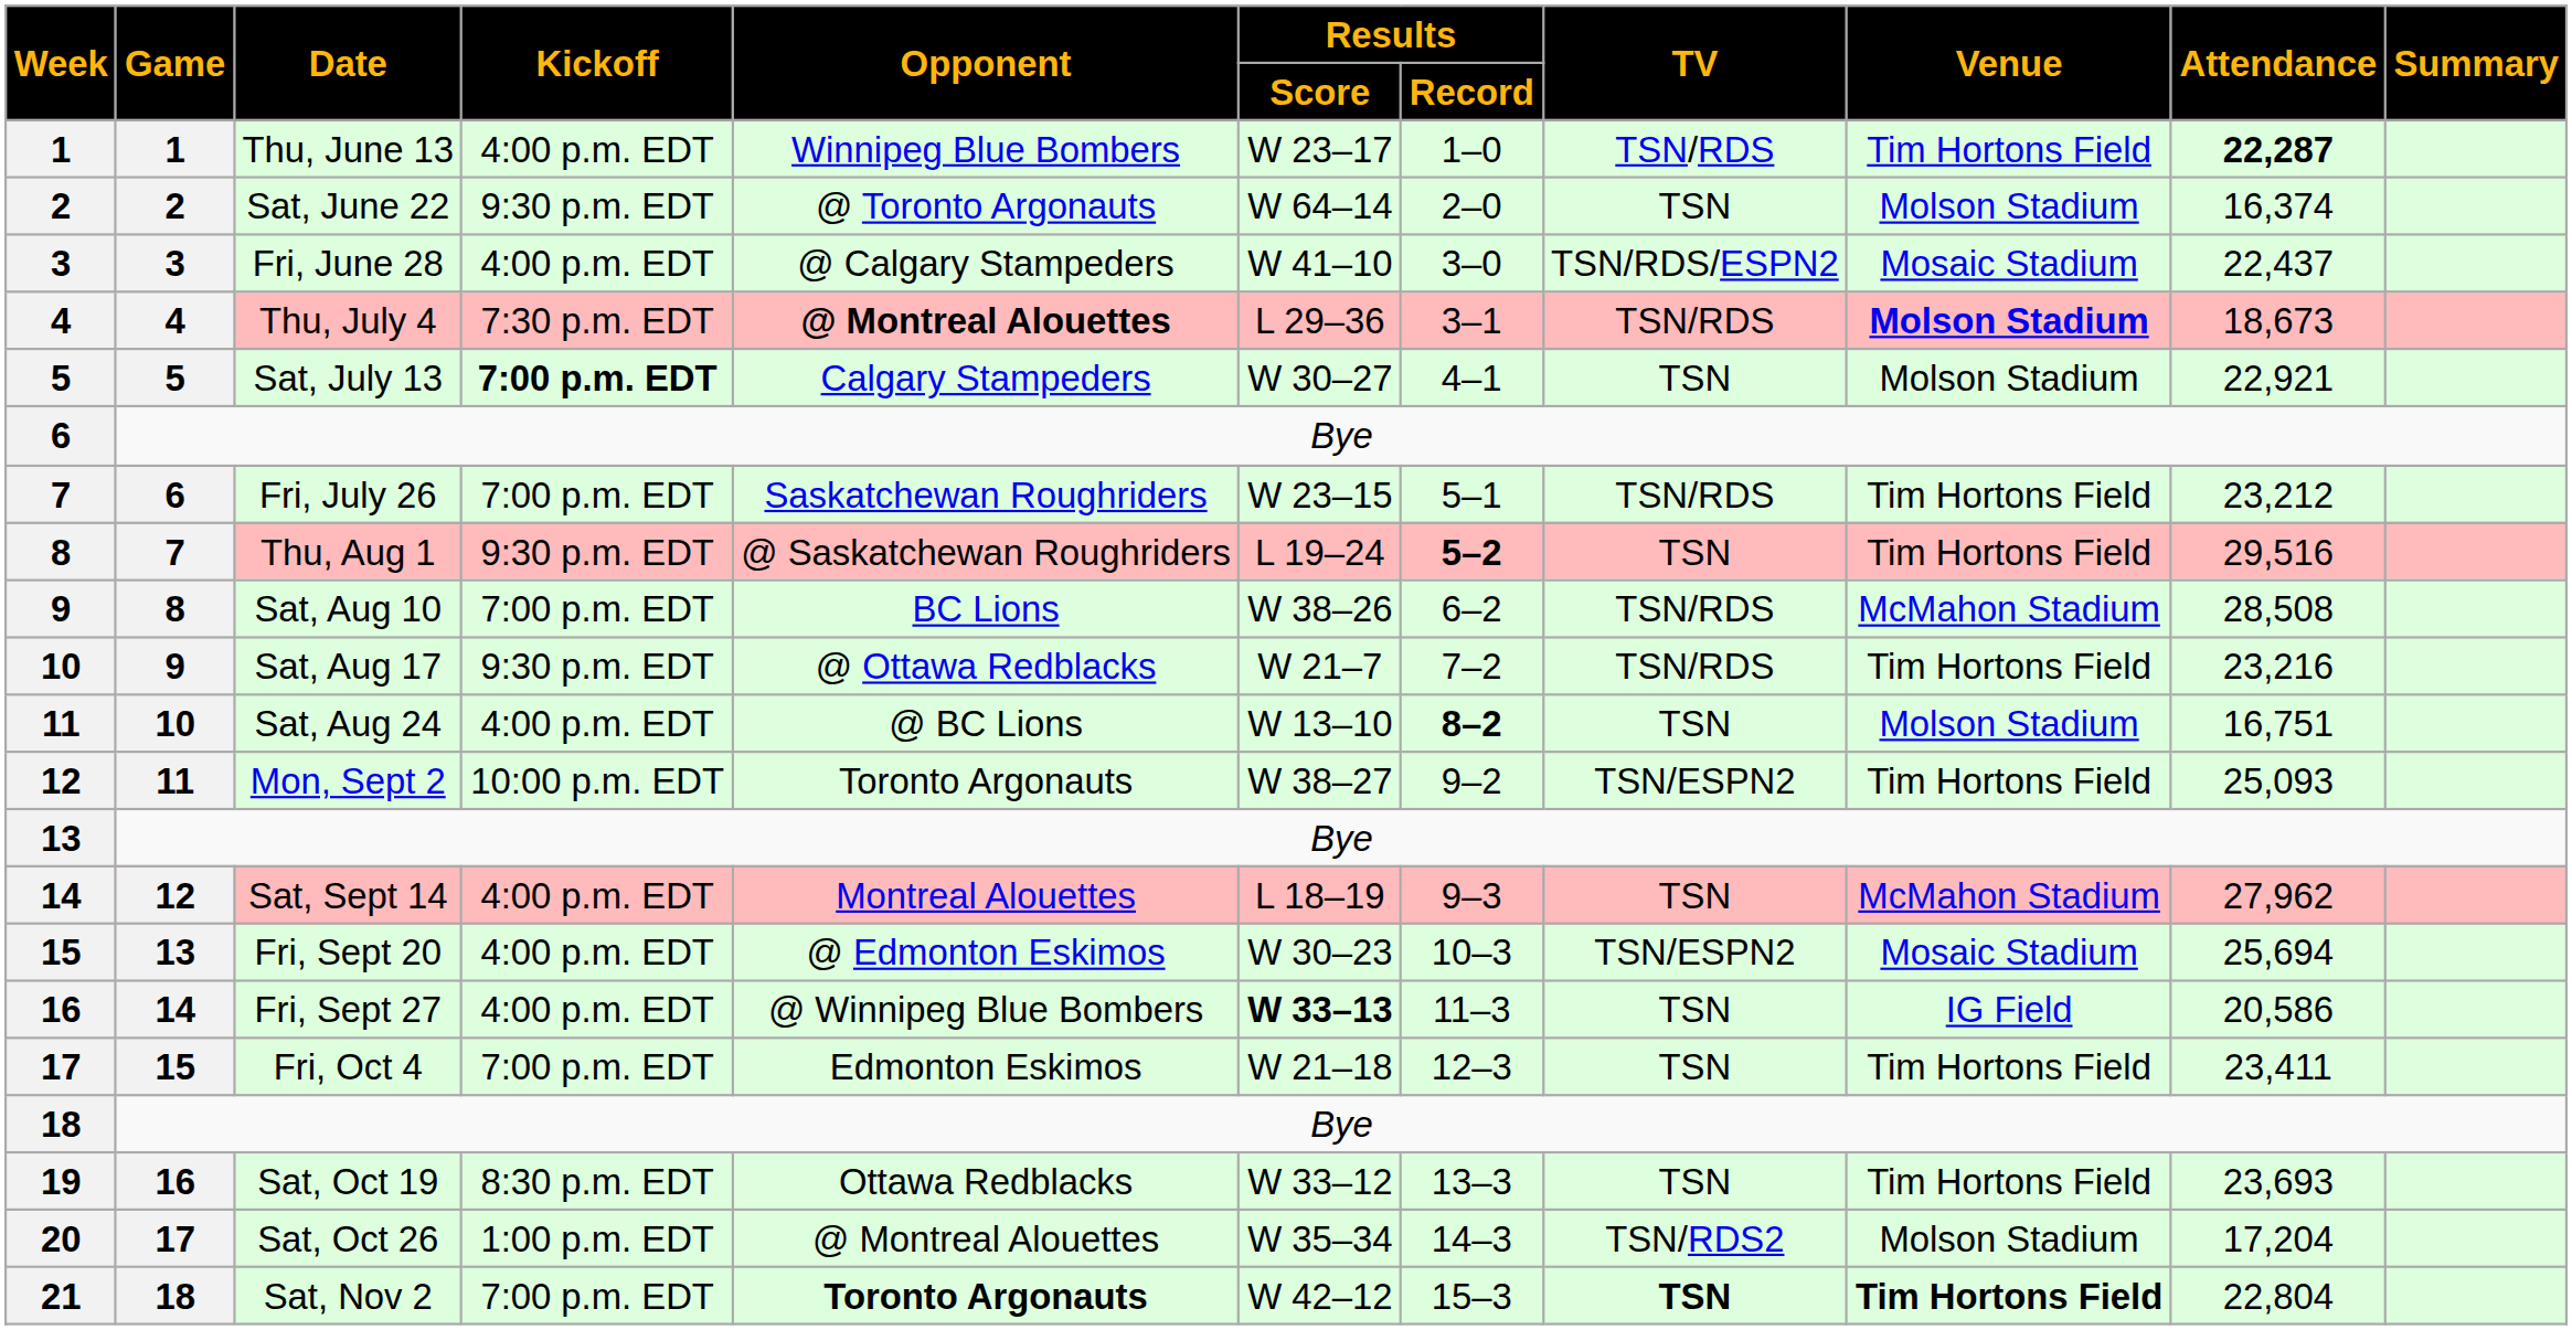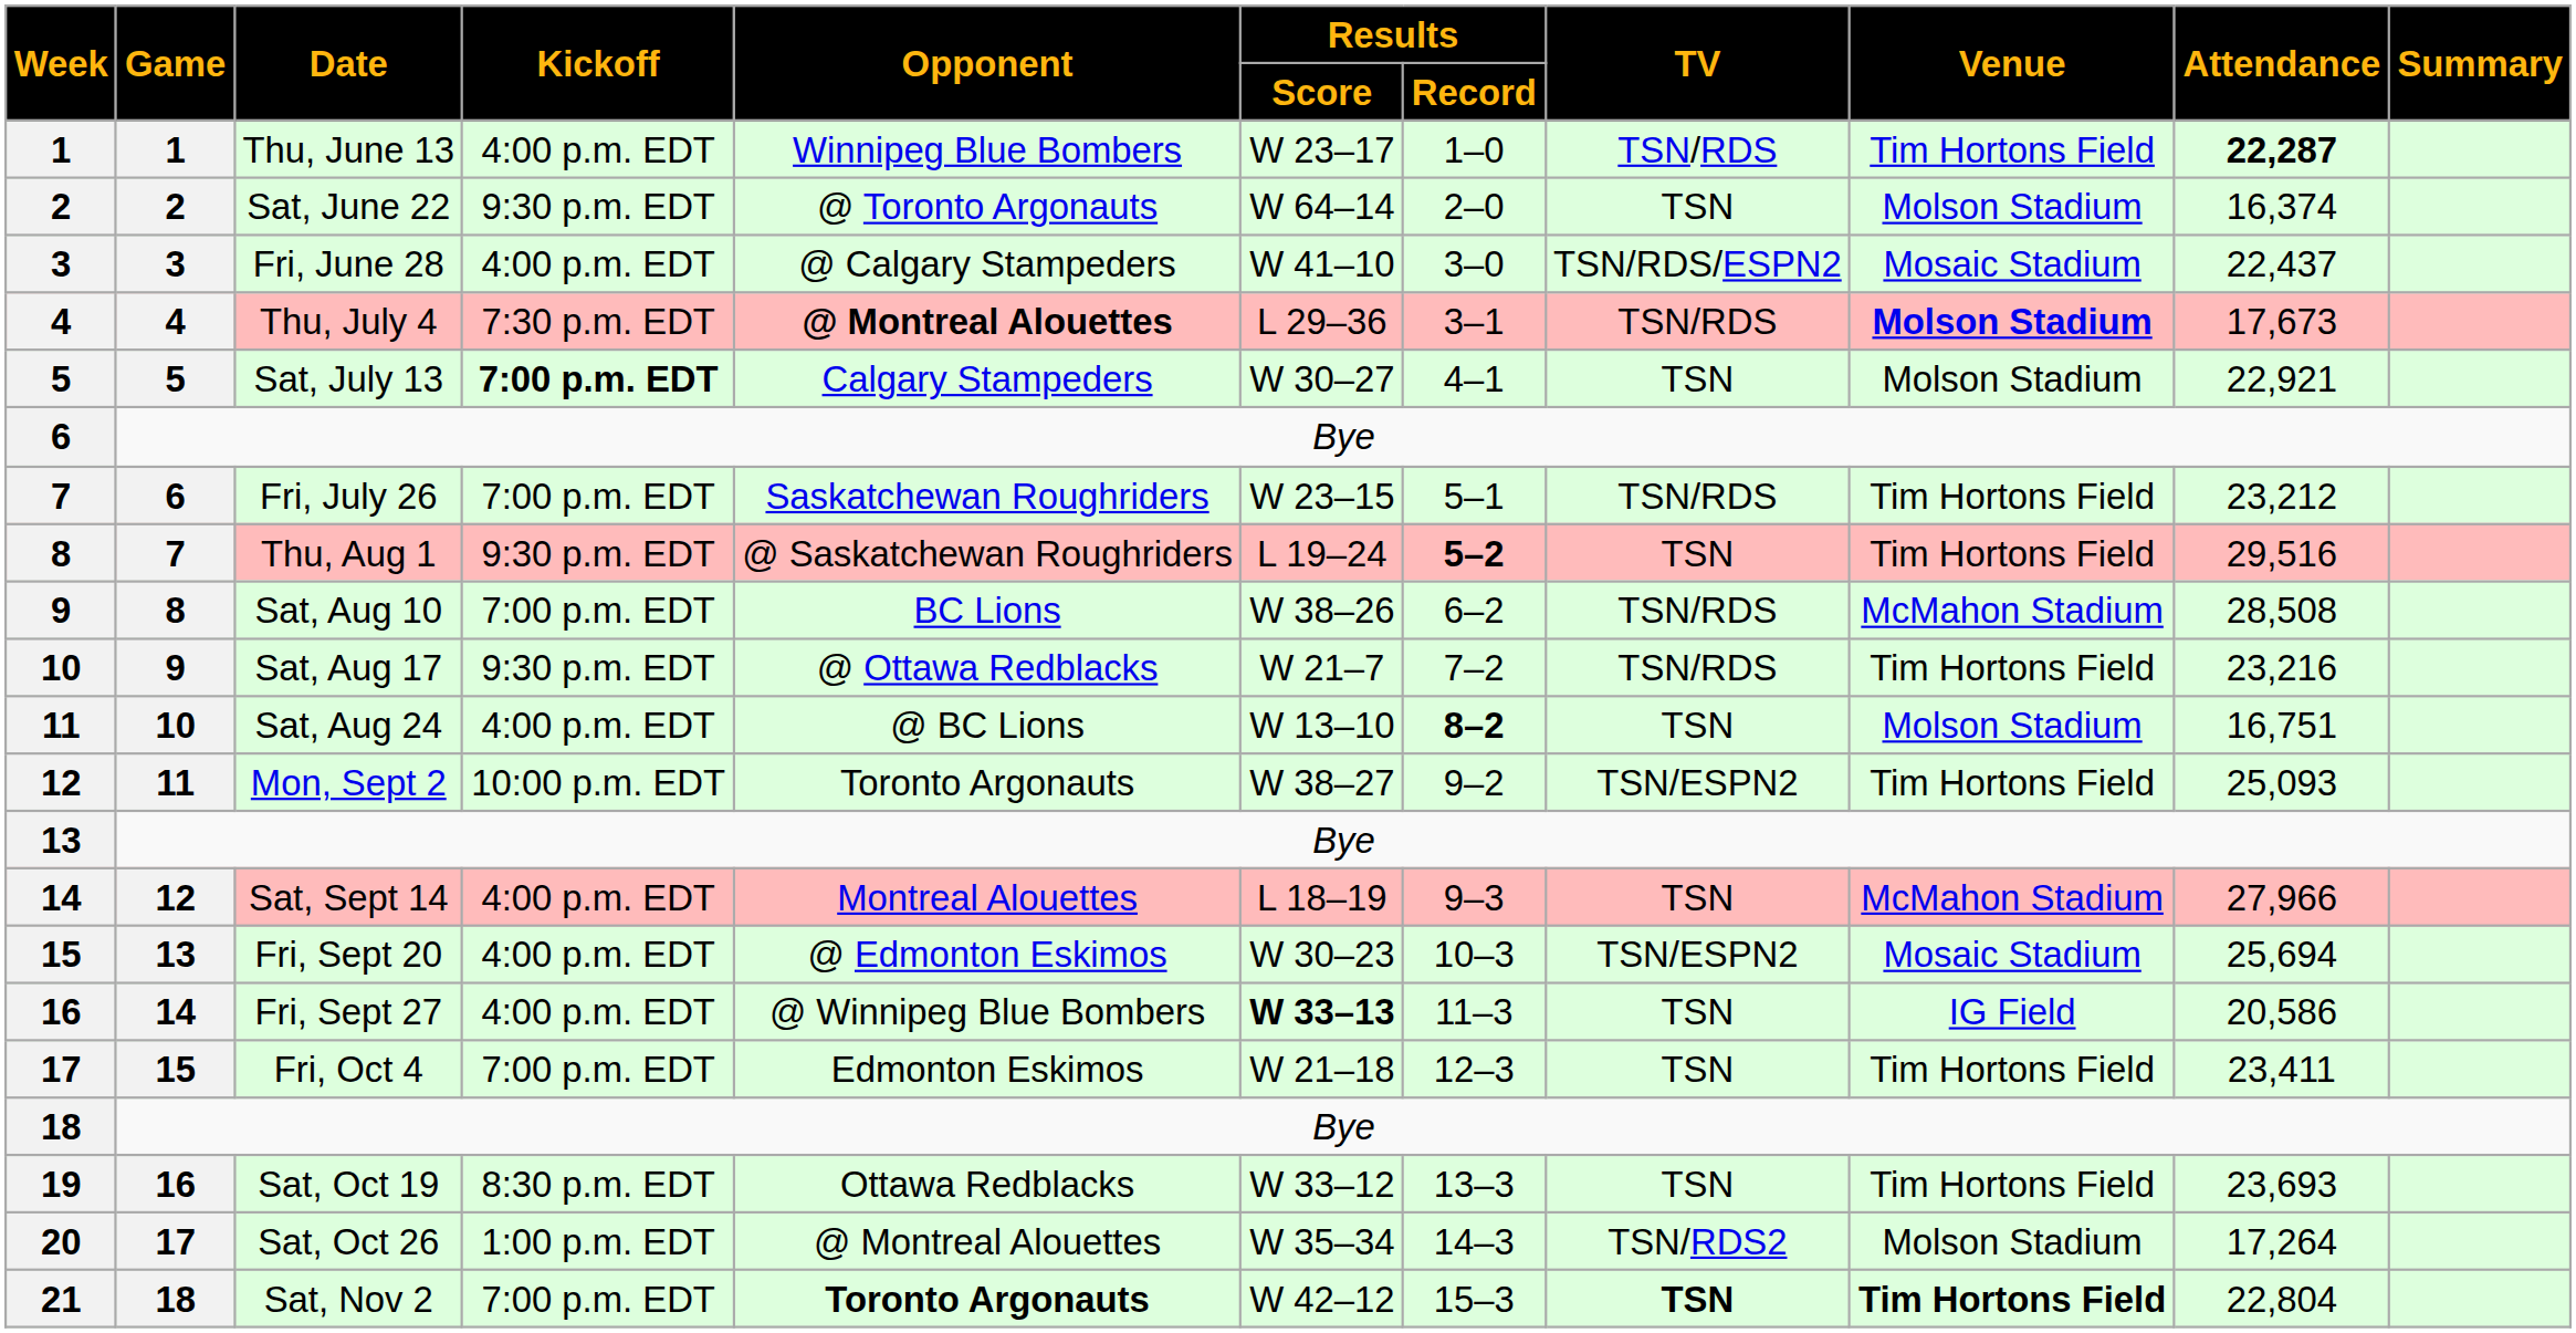 <table class="wikitable" style="font-size: 95%;">
 <tr>
 <th style="background:black;color:#FFB60F;" rowspan=2>Week</th>
 <th style="background:black;color:#FFB60F;" rowspan=2>Game</th>
 <th style="background:black;color:#FFB60F;" rowspan=2>Date</th>
 <th style="background:black;color:#FFB60F;" rowspan=2>Kickoff</th>
 <th style="background:black;color:#FFB60F;" rowspan=2>Opponent</th>
 <th style="background:black;color:#FFB60F;" colspan=2>Results</th>
 <th style="background:black;color:#FFB60F;" rowspan=2>TV</th>
 <th style="background:black;color:#FFB60F;" rowspan=2>Venue</th>
 <th style="background:black;color:#FFB60F;" rowspan=2>Attendance</th>
 <th style="background:black;color:#FFB60F;" rowspan=2>Summary</th>
 </tr>
 <tr>
 <th style="background:black;color:#FFB60F;">Score</th>
 <th style="background:black;color:#FFB60F;">Record</th>
 </tr>
 <tr align="center" bgcolor="ddffdd">
 <th align="center"><strong>1</strong></th>
 <th align="center"><strong>1</strong></th>
 <td align="center">Thu, June 13</td>
 <td align="center">4:00 p.m. EDT</td>
 <td align="center"><a href='#'>Winnipeg Blue Bombers</a></td>
 <td align="center">W 23–17</td>
 <td align="center">1–0</td>
 <td align="center"><a href='#'>TSN</a>/<a href='#'>RDS</a></td>
 <td align="center"><a href='#'>Tim Hortons Field</a></td>
 <td align="center"><strong>22,287</strong></td>
 <td align="center"></td>
 </tr>
 <tr align="center" bgcolor="ddffdd">
 <th align="center"><strong>2</strong></th>
 <th align="center"><strong>2</strong></th>
 <td align="center">Sat, June 22</td>
 <td align="center">9:30 p.m. EDT</td>
 <td align="center">@ <a href='#'>Toronto Argonauts</a></td>
 <td align="center">W 64–14</td>
 <td align="center">2–0</td>
 <td align="center">TSN</td>
 <td align="center"><a href='#'>Molson Stadium</a></td>
 <td align="center">16,374</td>
 <td align="center"></td>
 </tr>
 <tr align="center" bgcolor="ddffdd">
 <th align="center"><strong>3</strong></th>
 <th align="center"><strong>3</strong></th>
 <td align="center">Fri, June 28</td>
 <td align="center">4:00 p.m. EDT</td>
 <td align="center">@ Calgary Stampeders</td>
 <td align="center">W 41–10</td>
 <td align="center">3–0</td>
 <td align="center">TSN/RDS/<a href='#'>ESPN2</a></td>
 <td align="center"><a href='#'>Mosaic Stadium</a></td>
 <td align="center">22,437</td>
 <td align="center"></td>
 </tr>
 <tr align="center" bgcolor="ffbbbb">
 <th align="center"><strong>4</strong></th>
 <th align="center"><strong>4</strong></th>
 <td align="center">Thu, July 4</td>
 <td align="center">7:30 p.m. EDT</td>
 <td align="center"><strong>@ Montreal Alouettes</strong></td>
 <td align="center">L 29–36</td>
 <td align="center">3–1</td>
 <td align="center">TSN/RDS</td>
 <td align="center"><strong><a href='#'>Molson Stadium</a></strong></td>
-<td align="center">18,673</td>
+<td align="center">17,673</td>
 <td align="center"></td>
 </tr>
 <tr align="center" bgcolor="ddffdd">
 <th align="center"><strong>5</strong></th>
 <th align="center"><strong>5</strong></th>
 <td align="center">Sat, July 13</td>
 <td align="center"><strong>7:00 p.m. EDT</strong></td>
 <td align="center"><a href='#'>Calgary Stampeders</a></td>
 <td align="center">W 30–27</td>
 <td align="center">4–1</td>
 <td align="center">TSN</td>
 <td align="center">Molson Stadium</td>
 <td align="center">22,921</td>
 <td align="center"></td>
 </tr>
 <tr style= bgcolor="ffffff">
 <th align="center"><strong>6</strong></th>
 <td colspan=10 align="center" valign="middle"><em>Bye</em></td>
 </tr>
 <tr align="center" bgcolor="ddffdd">
 <th align="center"><strong>7</strong></th>
 <th align="center"><strong>6</strong></th>
 <td align="center">Fri, July 26</td>
 <td align="center">7:00 p.m. EDT</td>
 <td align="center"><a href='#'>Saskatchewan Roughriders</a></td>
 <td align="center">W 23–15</td>
 <td align="center">5–1</td>
 <td align="center">TSN/RDS</td>
 <td align="center">Tim Hortons Field</td>
 <td align="center">23,212</td>
 <td align="center"></td>
 </tr>
 <tr align="center" bgcolor="ffbbbb">
 <th align="center"><strong>8</strong></th>
 <th align="center"><strong>7</strong></th>
 <td align="center">Thu, Aug 1</td>
 <td align="center">9:30 p.m. EDT</td>
 <td align="center">@ Saskatchewan Roughriders</td>
 <td align="center">L 19–24</td>
 <td align="center"><strong>5–2</strong></td>
 <td align="center">TSN</td>
 <td align="center">Tim Hortons Field</td>
 <td align="center">29,516</td>
 <td align="center"></td>
 </tr>
 <tr align="center" bgcolor="ddffdd">
 <th align="center"><strong>9</strong></th>
 <th align="center"><strong>8</strong></th>
 <td align="center">Sat, Aug 10</td>
 <td align="center">7:00 p.m. EDT</td>
 <td align="center"><a href='#'>BC Lions</a></td>
 <td align="center">W 38–26</td>
 <td align="center">6–2</td>
 <td align="center">TSN/RDS</td>
 <td align="center"><a href='#'>McMahon Stadium</a></td>
 <td align="center">28,508</td>
 <td align="center"></td>
 </tr>
 <tr align="center" bgcolor="ddffdd">
 <th align="center"><strong>10</strong></th>
 <th align="center"><strong>9</strong></th>
 <td align="center">Sat, Aug 17</td>
 <td align="center">9:30 p.m. EDT</td>
 <td align="center">@ <a href='#'>Ottawa Redblacks</a></td>
 <td align="center">W 21–7</td>
 <td align="center">7–2</td>
 <td align="center">TSN/RDS</td>
 <td align="center">Tim Hortons Field</td>
 <td align="center">23,216</td>
 <td align="center"></td>
 </tr>
 <tr align="center" bgcolor="ddffdd">
 <th align="center"><strong>11</strong></th>
 <th align="center"><strong>10</strong></th>
 <td align="center">Sat, Aug 24</td>
 <td align="center">4:00 p.m. EDT</td>
 <td align="center">@ BC Lions</td>
 <td align="center">W 13–10</td>
 <td align="center"><strong>8–2</strong></td>
 <td align="center">TSN</td>
 <td align="center"><a href='#'>Molson Stadium</a></td>
 <td align="center">16,751</td>
 <td align="center"></td>
 </tr>
 <tr align="center" bgcolor="ddffdd">
 <th align="center"><strong>12</strong></th>
 <th align="center"><strong>11</strong></th>
 <td align="center"><a href='#'>Mon, Sept 2</a></td>
 <td align="center">10:00 p.m. EDT</td>
 <td align="center">Toronto Argonauts</td>
 <td align="center">W 38–27</td>
 <td align="center">9–2</td>
 <td align="center">TSN/ESPN2</td>
 <td align="center">Tim Hortons Field</td>
 <td align="center">25,093</td>
 <td align="center"></td>
 </tr>
 <tr style= bgcolor="ffffff">
 <th align="center"><strong>13</strong></th>
 <td colspan=10 align="center" valign="middle"><em>Bye</em></td>
 </tr>
 <tr align="center" bgcolor="ffbbbb">
 <th align="center"><strong>14</strong></th>
 <th align="center"><strong>12</strong></th>
 <td align="center">Sat, Sept 14</td>
 <td align="center">4:00 p.m. EDT</td>
 <td align="center"><a href='#'>Montreal Alouettes</a></td>
 <td align="center">L 18–19</td>
 <td align="center">9–3</td>
 <td align="center">TSN</td>
 <td align="center"><a href='#'>McMahon Stadium</a></td>
-<td align="center">27,962</td>
+<td align="center">27,966</td>
 <td align="center"></td>
 </tr>
 <tr align="center" bgcolor="ddffdd">
 <th align="center"><strong>15</strong></th>
 <th align="center"><strong>13</strong></th>
 <td align="center">Fri, Sept 20</td>
 <td align="center">4:00 p.m. EDT</td>
 <td align="center">@ <a href='#'>Edmonton Eskimos</a></td>
 <td align="center">W 30–23</td>
 <td align="center">10–3</td>
 <td align="center">TSN/ESPN2</td>
 <td align="center"><a href='#'>Mosaic Stadium</a></td>
 <td align="center">25,694</td>
 <td align="center"></td>
 </tr>
 <tr align="center" bgcolor="ddffdd">
 <th align="center"><strong>16</strong></th>
 <th align="center"><strong>14</strong></th>
 <td align="center">Fri, Sept 27</td>
 <td align="center">4:00 p.m. EDT</td>
 <td align="center">@ Winnipeg Blue Bombers</td>
 <td align="center"><strong>W 33–13</strong></td>
 <td align="center">11–3</td>
 <td align="center">TSN</td>
 <td align="center"><a href='#'>IG Field</a></td>
 <td align="center">20,586</td>
 <td align="center"></td>
 </tr>
 <tr align="center" bgcolor="ddffdd">
 <th align="center"><strong>17</strong></th>
 <th align="center"><strong>15</strong></th>
 <td align="center">Fri, Oct 4</td>
 <td align="center">7:00 p.m. EDT</td>
 <td align="center">Edmonton Eskimos</td>
 <td align="center">W 21–18</td>
 <td align="center">12–3</td>
 <td align="center">TSN</td>
 <td align="center">Tim Hortons Field</td>
 <td align="center">23,411</td>
 <td align="center"></td>
 </tr>
 <tr style= bgcolor="ffffff">
 <th align="center"><strong>18</strong></th>
 <td colspan=10 align="center" valign="middle"><em>Bye</em></td>
 </tr>
 <tr align="center" bgcolor="ddffdd">
 <th align="center"><strong>19</strong></th>
 <th align="center"><strong>16</strong></th>
 <td align="center">Sat, Oct 19</td>
 <td align="center">8:30 p.m. EDT</td>
 <td align="center">Ottawa Redblacks</td>
 <td align="center">W 33–12</td>
 <td align="center">13–3</td>
 <td align="center">TSN</td>
 <td align="center">Tim Hortons Field</td>
 <td align="center">23,693</td>
 <td align="center"></td>
 </tr>
 <tr align="center"  bgcolor="ddffdd">
 <th align="center"><strong>20</strong></th>
 <th align="center"><strong>17</strong></th>
 <td align="center">Sat, Oct 26</td>
 <td align="center">1:00 p.m. EDT</td>
 <td align="center">@ Montreal Alouettes</td>
 <td align="center">W 35–34</td>
 <td align="center">14–3</td>
 <td align="center">TSN/<a href='#'>RDS2</a></td>
 <td align="center">Molson Stadium</td>
-<td align="center">17,204</td>
+<td align="center">17,264</td>
 <td align="center"></td>
 </tr>
 <tr align="center"  bgcolor="ddffdd">
 <th align="center"><strong>21</strong></th>
 <th align="center"><strong>18</strong></th>
 <td align="center">Sat, Nov 2</td>
 <td align="center">7:00 p.m. EDT</td>
 <td align="center"><strong>Toronto Argonauts</strong></td>
 <td align="center">W 42–12</td>
 <td align="center">15–3</td>
 <td align="center"><strong>TSN</strong></td>
 <td align="center"><strong>Tim Hortons Field</strong></td>
 <td align="center">22,804</td>
 <td align="center"></td>
 </tr>
 </table>
